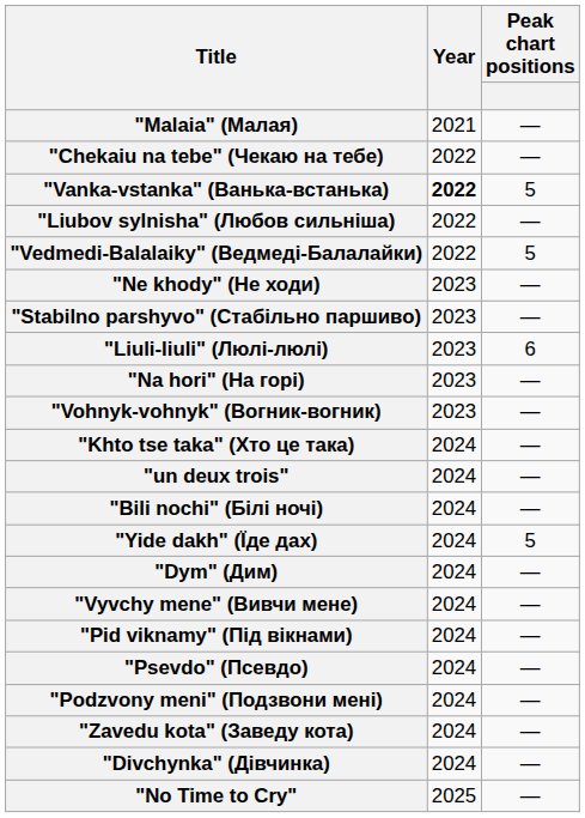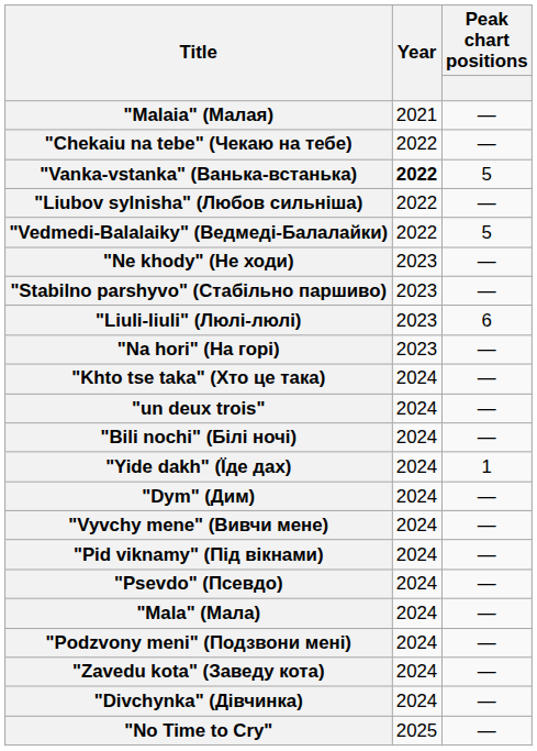 <table class="wikitable plainrowheaders" style="text-align:center;">
 <tr>
 <th rowspan="2" scope="col">Title</th>
 <th rowspan="2" scope="col">Year</th>
 <th colspan="1">Peak chart positions</th>
 </tr>
 <tr>
 <th scope="col" style="width:3em;font-size:85%;"><br></th>
 </tr>
 <tr>
 <th scope="row">"Malaia" (Малая)</th>
 <td>2021</td>
 <td>—</td>
 </tr>
 <tr>
 <th scope="row">"Chekaiu na tebe" (Чекаю на тебе)</th>
 <td>2022</td>
 <td>—</td>
 </tr>
 <tr>
 <th scope="row">"Vanka-vstanka" (Ванька-встанька)</th>
 <td><strong>2022</strong></td>
 <td>5</td>
 </tr>
 <tr>
 <th scope="row">"Liubov sylnisha" (Любов сильніша)<br></th>
 <td>2022</td>
 <td>—</td>
 </tr>
 <tr>
 <th scope="row">"Vedmedi-Balalaiky" (Ведмеді-Балалайки)<br></th>
 <td>2022</td>
 <td>5</td>
 </tr>
 <tr>
 <th scope="row">"Ne khody" (Не ходи)</th>
 <td>2023</td>
 <td>—</td>
 </tr>
 <tr>
 <th scope="row">"Stabilno parshyvo" (Стабільно паршиво)</th>
 <td>2023</td>
 <td>—</td>
 </tr>
 <tr>
 <th scope="row">"Liuli-liuli" (Люлі-люлі)</th>
 <td>2023</td>
 <td>6</td>
 </tr>
 <tr>
 <th scope="row">"Na hori" (На горі)</th>
 <td>2023</td>
 <td>—</td>
 </tr>
 <tr>
-<th scope="row">"Vohnyk-vohnyk" (Вогник-вогник)</th>
-<td>2023</td>
-<td>—</td>
-</tr>
-<tr>
 <th scope="row">"Khto tse taka" (Хто це така)</th>
 <td>2024</td>
 <td>—</td>
 </tr>
 <tr>
 <th scope="row">"un deux trois"</th>
 <td>2024</td>
 <td>—</td>
 </tr>
 <tr>
 <th scope="row">"Bili nochi" (Білі ночі)<br></th>
 <td>2024</td>
 <td>—</td>
 </tr>
 <tr>
 <th scope="row">"Yide dakh" (Їде дах)<br></th>
 <td>2024</td>
-<td>5</td>
+<td>1</td>
 </tr>
 <tr>
 <th scope="row">"Dym" (Дим)</th>
 <td>2024</td>
 <td>—</td>
 </tr>
 <tr>
 <th scope="row">"Vyvchy mene" (Вивчи мене)</th>
 <td>2024</td>
 <td>—</td>
 </tr>
 <tr>
 <th scope="row">"Pid viknamy" (Під вікнами)</th>
 <td>2024</td>
 <td>—</td>
 </tr>
 <tr>
 <th scope="row">"Psevdo" (Псевдо)</th>
+<td>2024</td>
+<td>—</td>
+</tr>
+<tr>
+<th scope="row">"Mala" (Мала)</th>
 <td>2024</td>
 <td>—</td>
 </tr>
 <tr>
 <th scope="row">"Podzvony meni" (Подзвони мені)</th>
 <td>2024</td>
 <td>—</td>
 </tr>
 <tr>
 <th scope="row">"Zavedu kota" (Заведу кота)</th>
 <td>2024</td>
 <td>—</td>
 </tr>
 <tr>
 <th scope="row">"Divchynka" (Дівчинка)<br></th>
 <td>2024</td>
 <td>—</td>
 </tr>
 <tr>
 <th scope="row">"No Time to Cry"</th>
 <td>2025</td>
 <td>—</td>
 </tr>
 </table>
